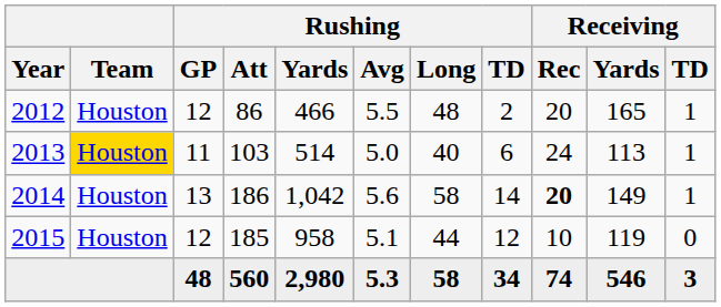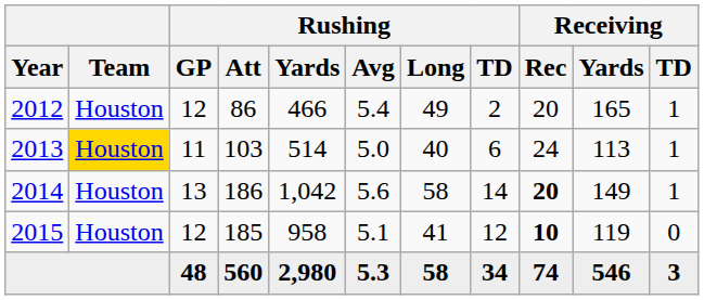 <table class="wikitable" style="text-align:center;">
 <tr>
 <th colspan="2"></th>
 <th colspan="6">Rushing</th>
 <th colspan="3">Receiving</th>
 </tr>
 <tr>
 <th>Year</th>
 <th>Team</th>
 <th>GP</th>
 <th>Att</th>
 <th>Yards</th>
 <th>Avg</th>
 <th>Long</th>
 <th>TD</th>
 <th>Rec</th>
 <th>Yards</th>
 <th>TD</th>
 </tr>
 <tr>
 <td><a href='#'>2012</a></td>
 <td><a href='#'>Houston</a></td>
 <td>12</td>
 <td>86</td>
 <td>466</td>
-<td>5.5</td>
-<td>48</td>
+<td>5.4</td>
+<td>49</td>
 <td>2</td>
 <td>20</td>
 <td>165</td>
 <td>1</td>
 </tr>
 <tr>
 <td><a href='#'>2013</a></td>
 <td style="background: gold;"><a href='#'>Houston</a></td>
 <td>11</td>
 <td>103</td>
 <td>514</td>
 <td>5.0</td>
 <td>40</td>
 <td>6</td>
 <td>24</td>
 <td>113</td>
 <td>1</td>
 </tr>
 <tr>
 <td><a href='#'>2014</a></td>
 <td><a href='#'>Houston</a></td>
 <td>13</td>
 <td>186</td>
 <td>1,042</td>
 <td>5.6</td>
 <td>58</td>
 <td>14</td>
 <td><strong>20</strong></td>
 <td>149</td>
 <td>1</td>
 </tr>
 <tr>
 <td><a href='#'>2015</a></td>
 <td><a href='#'>Houston</a></td>
 <td>12</td>
 <td>185</td>
 <td>958</td>
 <td>5.1</td>
-<td>44</td>
+<td>41</td>
 <td>12</td>
-<td>10</td>
+<td><strong>10</strong></td>
 <td>119</td>
 <td>0</td>
 </tr>
 <tr style="background:#eee; font-weight:bold; color:black;">
 <td colspan=2></td>
 <td>48</td>
 <td>560</td>
 <td>2,980</td>
 <td>5.3</td>
 <td>58</td>
 <td>34</td>
 <td>74</td>
 <td>546</td>
 <td>3</td>
 </tr>
 </table>
